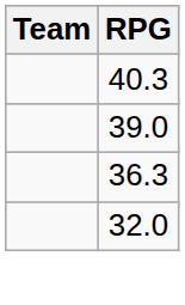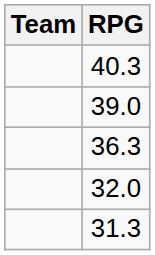 <table class=wikitable>
 <tr>
 <th>Team</th>
 <th>RPG</th>
 </tr>
 <tr>
 <td></td>
 <td align=center>40.3</td>
 </tr>
 <tr>
 <td></td>
 <td align=center>39.0</td>
 </tr>
 <tr>
 <td></td>
 <td align=center>36.3</td>
 </tr>
 <tr>
 <td></td>
 <td align=center>32.0</td>
 </tr>
+<tr>
+<td></td>
+<td align=center>31.3</td>
+</tr>
 </table>
